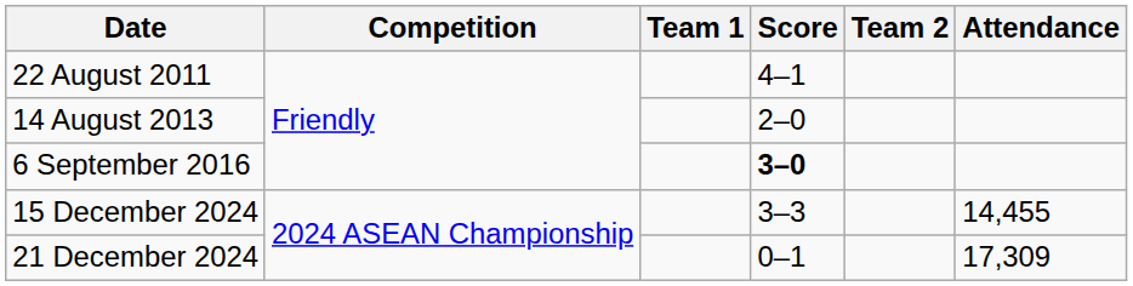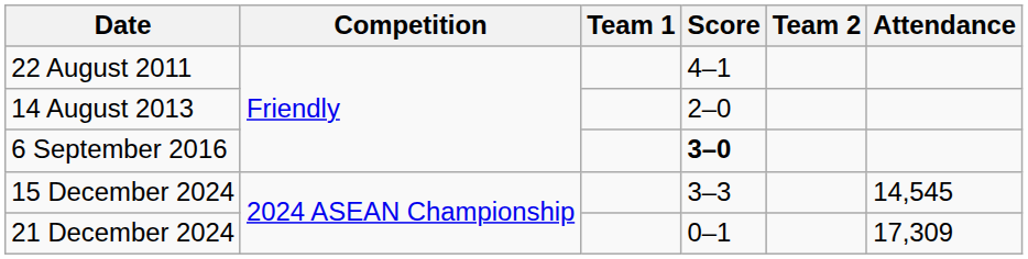 <table class="wikitable">
 <tr>
 <th>Date</th>
 <th>Competition</th>
 <th>Team 1</th>
 <th>Score</th>
 <th>Team 2</th>
 <th>Attendance</th>
 </tr>
 <tr>
 <td>22 August 2011</td>
 <td rowspan="3"><a href='#'>Friendly</a></td>
 <td></td>
 <td>4–1</td>
 <td></td>
 <td></td>
 </tr>
 <tr>
 <td>14 August 2013</td>
 <td></td>
 <td>2–0</td>
 <td></td>
 <td></td>
 </tr>
 <tr>
 <td>6 September 2016</td>
 <td></td>
 <td><strong>3–0</strong></td>
 <td></td>
 <td></td>
 </tr>
 <tr>
 <td>15 December 2024</td>
 <td rowspan="2"><a href='#'>2024 ASEAN Championship</a></td>
 <td></td>
 <td>3–3</td>
 <td></td>
-<td>14,455</td>
+<td>14,545</td>
 </tr>
 <tr>
 <td>21 December 2024</td>
 <td></td>
 <td>0–1</td>
 <td></td>
 <td>17,309</td>
 </tr>
 </table>
